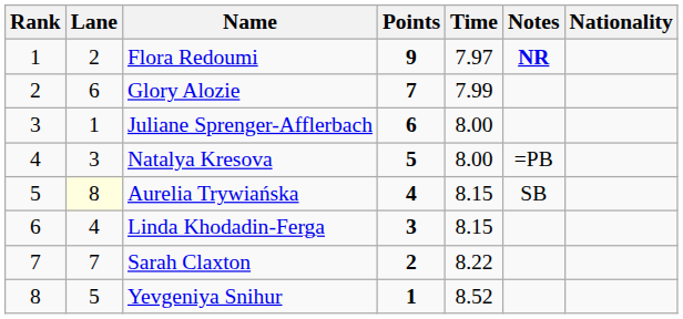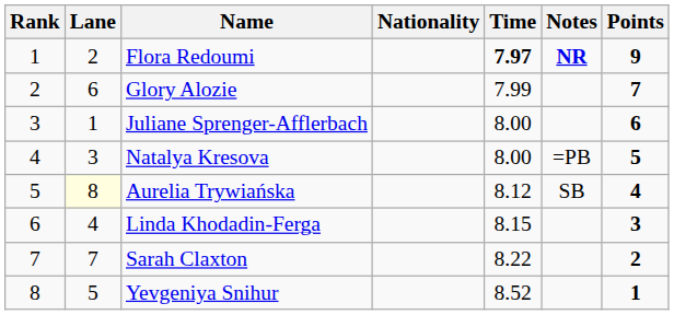 <table class="wikitable sortable" style="text-align:center">
 <tr>
 <th>Rank</th>
 <th>Lane</th>
 <th>Name</th>
-<th>Points</th>
+<th>Nationality</th>
 <th>Time</th>
 <th>Notes</th>
-<th>Nationality</th>
+<th>Points</th>
 </tr>
 <tr>
 <td>1</td>
 <td>2</td>
 <td align=left><a href='#'>Flora Redoumi</a></td>
+<td align=left></td>
+<td><strong>7.97</strong></td>
+<td><strong><a href='#'>NR</a></strong></td>
 <td><strong>9</strong></td>
-<td>7.97</td>
-<td><strong><a href='#'>NR</a></strong></td>
-<td align=left></td>
 </tr>
 <tr>
 <td>2</td>
 <td>6</td>
 <td align=left><a href='#'>Glory Alozie</a></td>
-<td><strong>7</strong></td>
+<td align=left></td>
 <td>7.99</td>
 <td></td>
-<td align=left></td>
+<td><strong>7</strong></td>
 </tr>
 <tr>
 <td>3</td>
 <td>1</td>
 <td align=left><a href='#'>Juliane Sprenger-Afflerbach</a></td>
-<td><strong>6</strong></td>
+<td align=left></td>
 <td>8.00</td>
 <td></td>
-<td align=left></td>
+<td><strong>6</strong></td>
 </tr>
 <tr>
 <td>4</td>
 <td>3</td>
 <td align=left><a href='#'>Natalya Kresova</a></td>
-<td><strong>5</strong></td>
+<td align=left></td>
 <td>8.00</td>
 <td>=PB</td>
-<td align=left></td>
+<td><strong>5</strong></td>
 </tr>
 <tr>
 <td>5</td>
 <td style="background: lightyellow;">8</td>
 <td align=left><a href='#'>Aurelia Trywiańska</a></td>
+<td align=left></td>
+<td>8.12</td>
+<td>SB</td>
 <td><strong>4</strong></td>
-<td>8.15</td>
-<td>SB</td>
-<td align=left></td>
 </tr>
 <tr>
 <td>6</td>
 <td>4</td>
 <td align=left><a href='#'>Linda Khodadin-Ferga</a></td>
-<td><strong>3</strong></td>
+<td align=left></td>
 <td>8.15</td>
 <td></td>
-<td align=left></td>
+<td><strong>3</strong></td>
 </tr>
 <tr>
 <td>7</td>
 <td>7</td>
 <td align=left><a href='#'>Sarah Claxton</a></td>
-<td><strong>2</strong></td>
+<td align=left></td>
 <td>8.22</td>
 <td></td>
-<td align=left></td>
+<td><strong>2</strong></td>
 </tr>
 <tr>
 <td>8</td>
 <td>5</td>
 <td align=left><a href='#'>Yevgeniya Snihur</a></td>
-<td><strong>1</strong></td>
+<td align=left></td>
 <td>8.52</td>
 <td></td>
-<td align=left></td>
+<td><strong>1</strong></td>
 </tr>
 </table>
